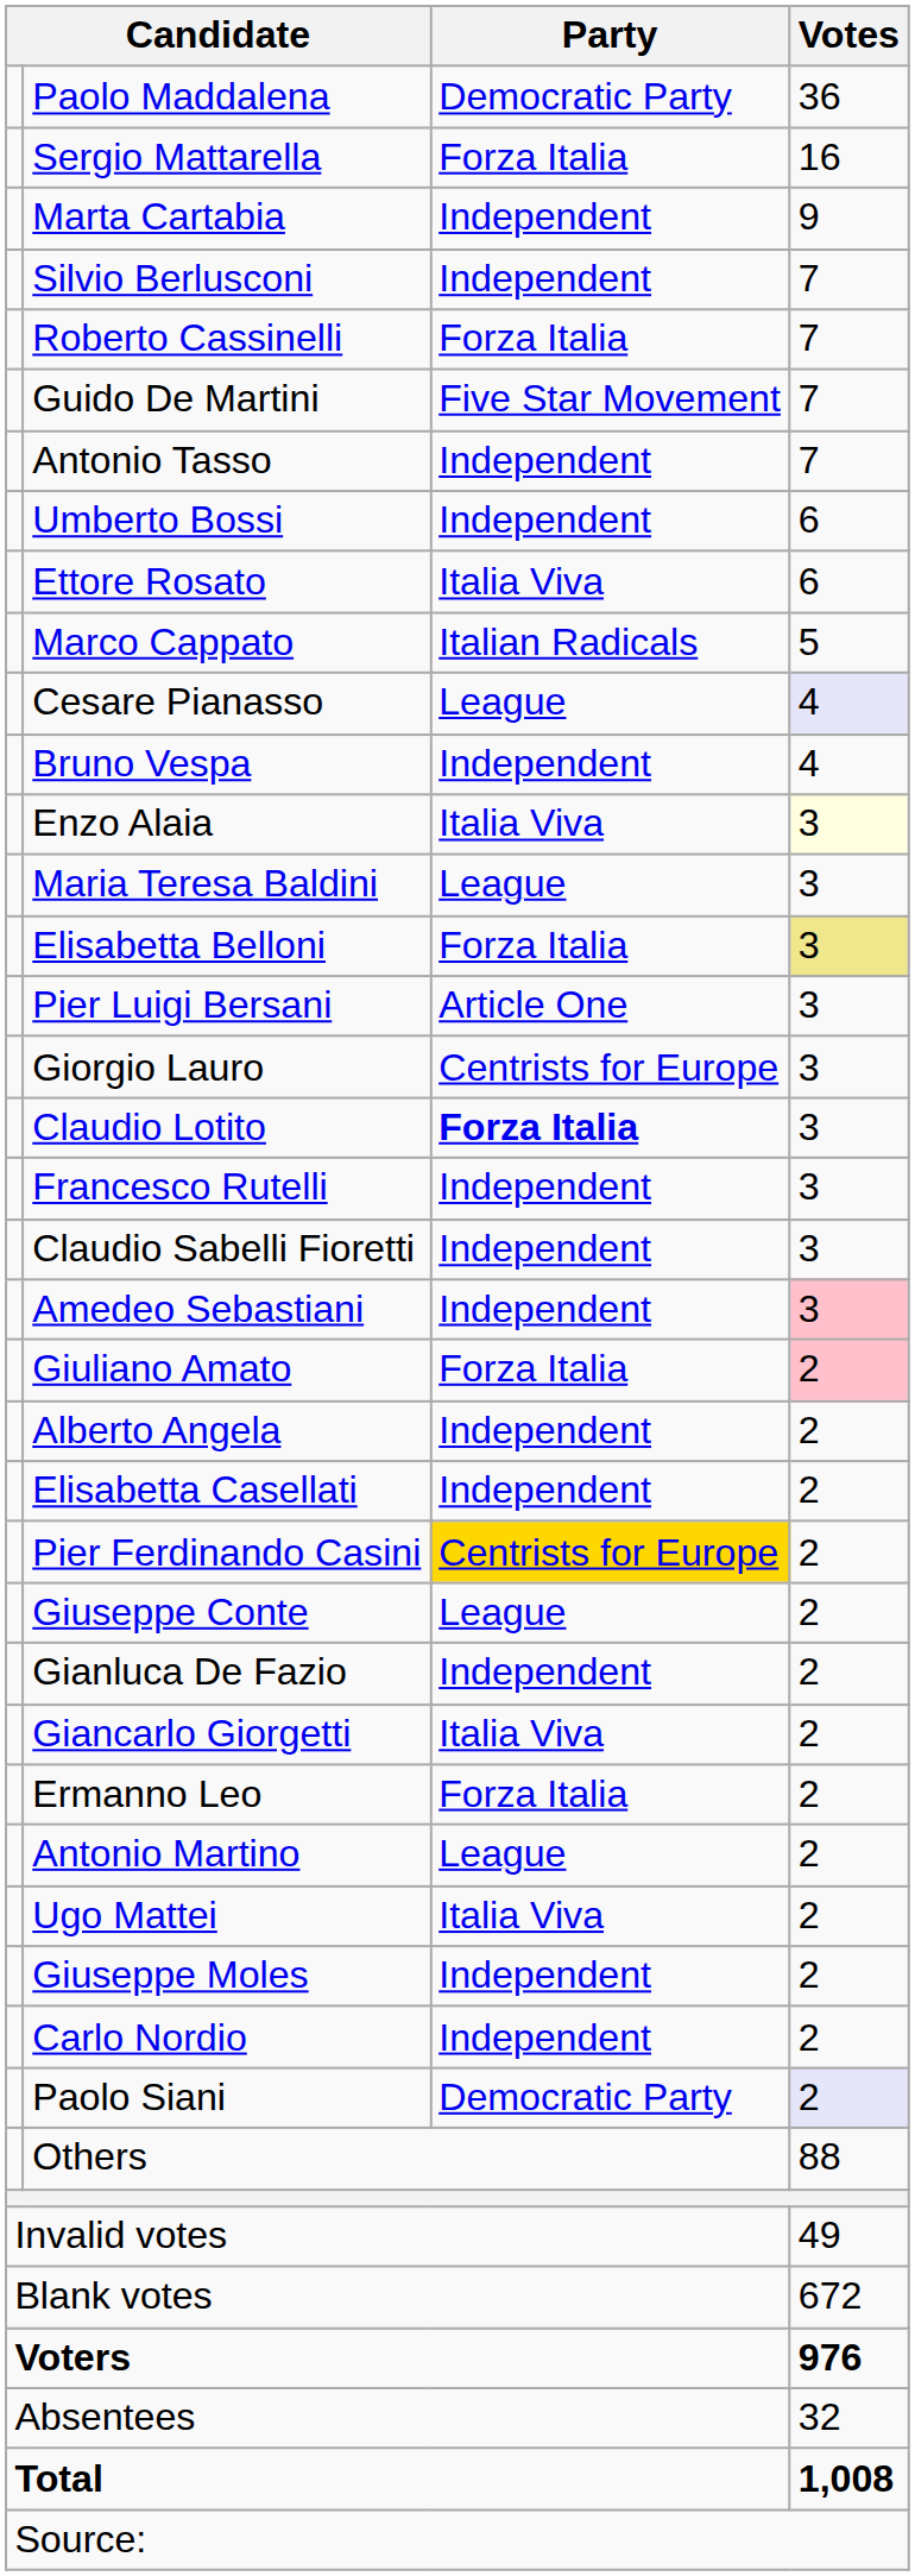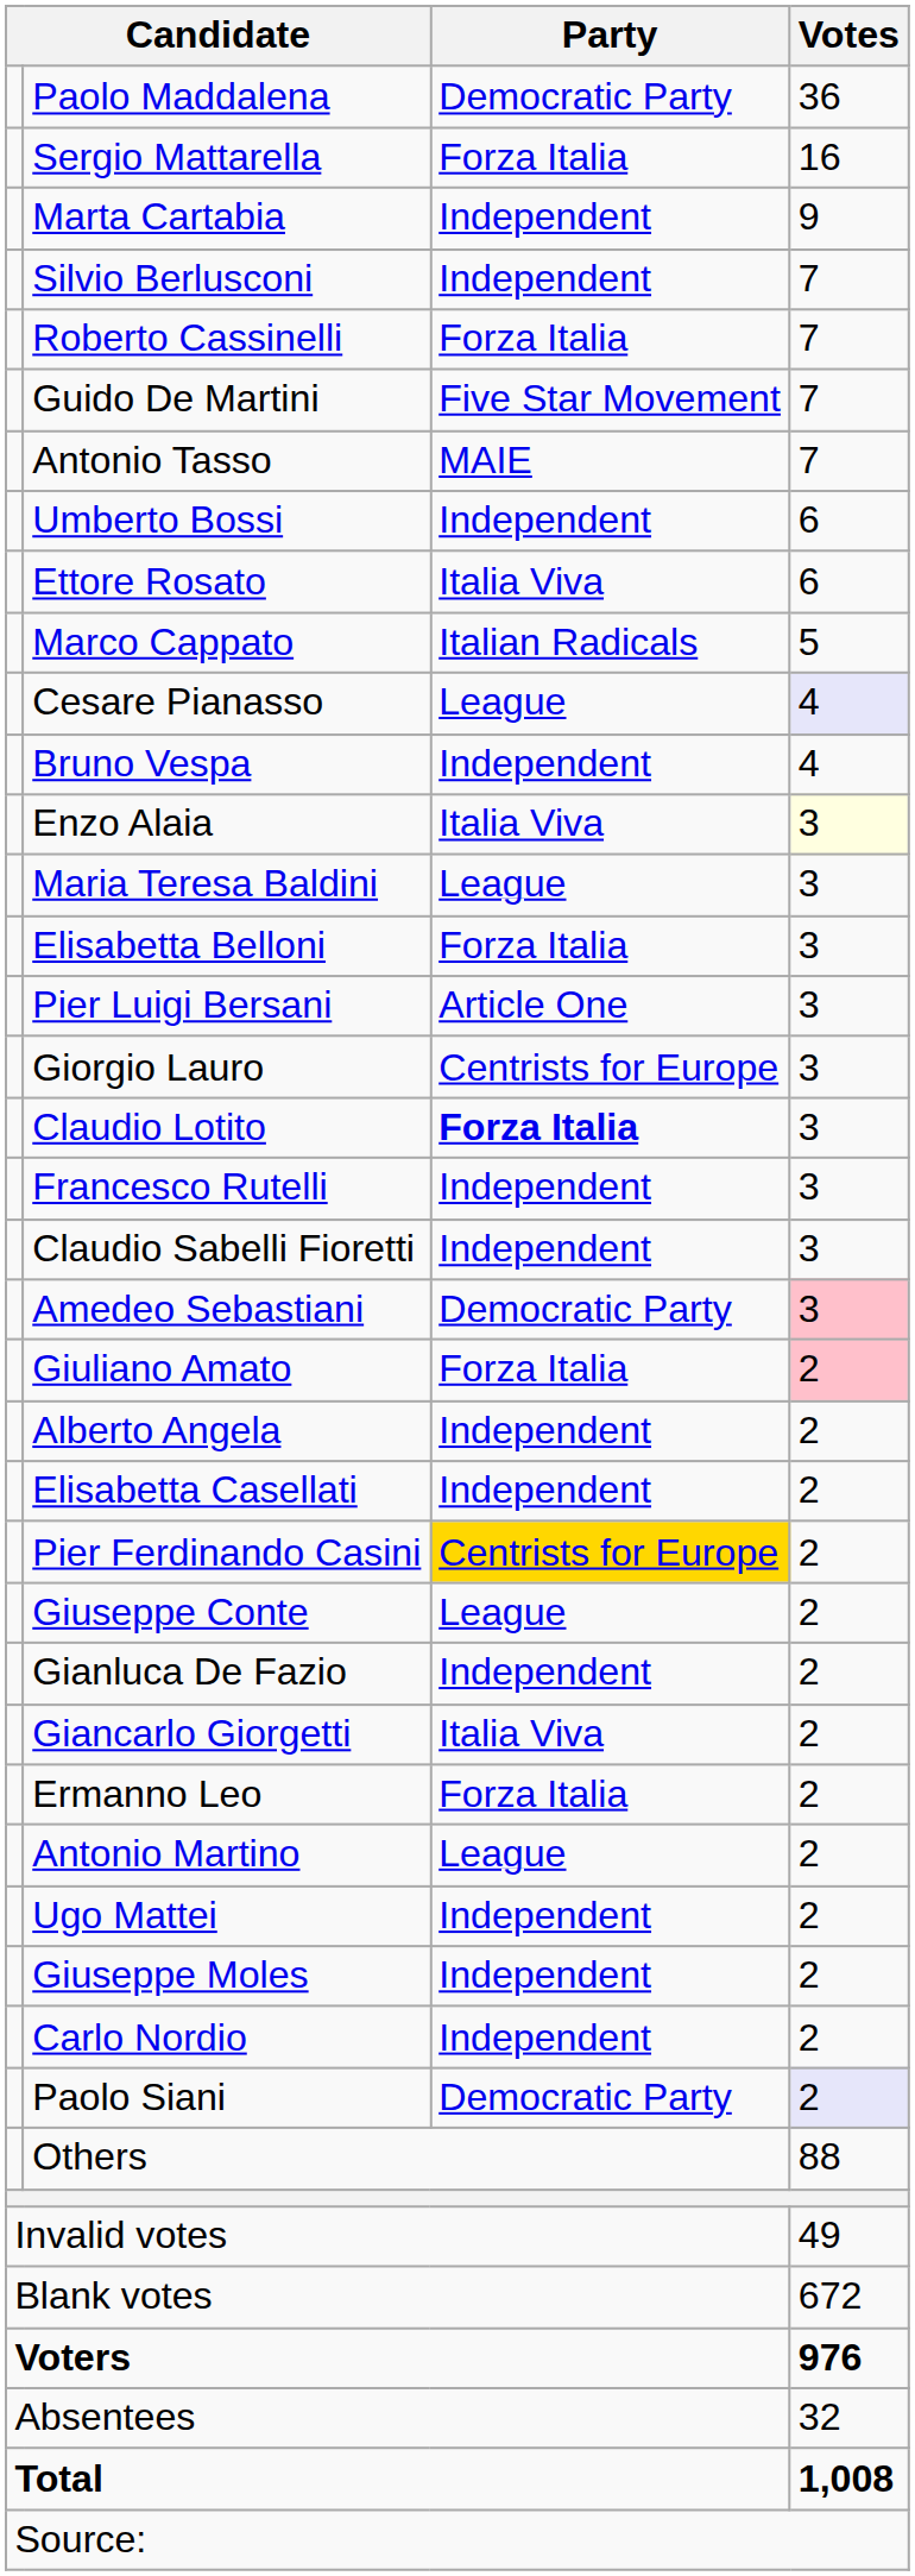 <table class="wikitable mw-collapsible mw-collapsed">
 <tr>
 <th colspan=2>Candidate</th>
 <th>Party</th>
 <th>Votes</th>
 </tr>
 <tr>
 <td bgcolor=></td>
 <td><a href='#'>Paolo Maddalena</a></td>
 <td><a href='#'>Democratic Party</a></td>
 <td>36</td>
 </tr>
 <tr>
 <td bgcolor=></td>
 <td><a href='#'>Sergio Mattarella</a></td>
 <td><a href='#'>Forza Italia</a></td>
 <td>16</td>
 </tr>
 <tr>
 <td bgcolor=></td>
 <td><a href='#'>Marta Cartabia</a></td>
 <td><a href='#'>Independent</a></td>
 <td>9</td>
 </tr>
 <tr>
 <td bgcolor=></td>
 <td><a href='#'>Silvio Berlusconi</a></td>
 <td><a href='#'>Independent</a></td>
 <td>7</td>
 </tr>
 <tr>
 <td bgcolor=></td>
 <td><a href='#'>Roberto Cassinelli</a></td>
 <td><a href='#'>Forza Italia</a></td>
 <td>7</td>
 </tr>
 <tr>
 <td bgcolor=></td>
 <td>Guido De Martini</td>
 <td><a href='#'>Five Star Movement</a></td>
 <td>7</td>
 </tr>
 <tr>
 <td bgcolor=></td>
 <td>Antonio Tasso</td>
-<td><a href='#'>Independent</a></td>
+<td><a href='#'>MAIE</a></td>
 <td>7</td>
 </tr>
 <tr>
 <td bgcolor=></td>
 <td><a href='#'>Umberto Bossi</a></td>
 <td><a href='#'>Independent</a></td>
 <td>6</td>
 </tr>
 <tr>
 <td bgcolor=></td>
 <td><a href='#'>Ettore Rosato</a></td>
 <td><a href='#'>Italia Viva</a></td>
 <td>6</td>
 </tr>
 <tr>
 <td bgcolor=></td>
 <td><a href='#'>Marco Cappato</a></td>
 <td><a href='#'>Italian Radicals</a></td>
 <td>5</td>
 </tr>
 <tr>
 <td bgcolor=></td>
 <td>Cesare Pianasso</td>
 <td><a href='#'>League</a></td>
 <td style="background: lavender;">4</td>
 </tr>
 <tr>
 <td bgcolor=></td>
 <td><a href='#'>Bruno Vespa</a></td>
 <td><a href='#'>Independent</a></td>
 <td>4</td>
 </tr>
 <tr>
 <td bgcolor=></td>
 <td>Enzo Alaia</td>
 <td><a href='#'>Italia Viva</a></td>
 <td style="background: lightyellow;">3</td>
 </tr>
 <tr>
 <td bgcolor=></td>
 <td><a href='#'>Maria Teresa Baldini</a></td>
 <td><a href='#'>League</a></td>
 <td>3</td>
 </tr>
 <tr>
 <td bgcolor=></td>
 <td><a href='#'>Elisabetta Belloni</a></td>
 <td><a href='#'>Forza Italia</a></td>
-<td style="background: khaki;">3</td>
+<td>3</td>
 </tr>
 <tr>
 <td bgcolor=></td>
 <td><a href='#'>Pier Luigi Bersani</a></td>
 <td><a href='#'>Article One</a></td>
 <td>3</td>
 </tr>
 <tr>
 <td bgcolor=></td>
 <td>Giorgio Lauro</td>
 <td><a href='#'>Centrists for Europe</a></td>
 <td>3</td>
 </tr>
 <tr>
 <td bgcolor=></td>
 <td><a href='#'>Claudio Lotito</a></td>
 <td><strong><a href='#'>Forza Italia</a></strong></td>
 <td>3</td>
 </tr>
 <tr>
 <td bgcolor=></td>
 <td><a href='#'>Francesco Rutelli</a></td>
 <td><a href='#'>Independent</a></td>
 <td>3</td>
 </tr>
 <tr>
 <td bgcolor=></td>
 <td>Claudio Sabelli Fioretti</td>
 <td><a href='#'>Independent</a></td>
 <td>3</td>
 </tr>
 <tr>
 <td bgcolor=></td>
 <td><a href='#'>Amedeo Sebastiani</a></td>
-<td><a href='#'>Independent</a></td>
+<td><a href='#'>Democratic Party</a></td>
 <td style="background: pink;">3</td>
 </tr>
 <tr>
 <td bgcolor=></td>
 <td><a href='#'>Giuliano Amato</a></td>
 <td><a href='#'>Forza Italia</a></td>
 <td style="background: pink;">2</td>
 </tr>
 <tr>
 <td bgcolor=></td>
 <td><a href='#'>Alberto Angela</a></td>
 <td><a href='#'>Independent</a></td>
 <td>2</td>
 </tr>
 <tr>
 <td bgcolor=></td>
 <td><a href='#'>Elisabetta Casellati</a></td>
 <td><a href='#'>Independent</a></td>
 <td>2</td>
 </tr>
 <tr>
 <td bgcolor=></td>
 <td><a href='#'>Pier Ferdinando Casini</a></td>
 <td style="background: gold;"><a href='#'>Centrists for Europe</a></td>
 <td>2</td>
 </tr>
 <tr>
 <td bgcolor=></td>
 <td><a href='#'>Giuseppe Conte</a></td>
 <td><a href='#'>League</a></td>
 <td>2</td>
 </tr>
 <tr>
 <td bgcolor=></td>
 <td>Gianluca De Fazio</td>
 <td><a href='#'>Independent</a></td>
 <td>2</td>
 </tr>
 <tr>
 <td bgcolor=></td>
 <td><a href='#'>Giancarlo Giorgetti</a></td>
 <td><a href='#'>Italia Viva</a></td>
 <td>2</td>
 </tr>
 <tr>
 <td bgcolor=></td>
 <td>Ermanno Leo</td>
 <td><a href='#'>Forza Italia</a></td>
 <td>2</td>
 </tr>
 <tr>
 <td bgcolor=></td>
 <td><a href='#'>Antonio Martino</a></td>
 <td><a href='#'>League</a></td>
 <td>2</td>
 </tr>
 <tr>
 <td bgcolor=></td>
 <td><a href='#'>Ugo Mattei</a></td>
-<td><a href='#'>Italia Viva</a></td>
+<td><a href='#'>Independent</a></td>
 <td>2</td>
 </tr>
 <tr>
 <td bgcolor=></td>
 <td><a href='#'>Giuseppe Moles</a></td>
 <td><a href='#'>Independent</a></td>
 <td>2</td>
 </tr>
 <tr>
 <td bgcolor=></td>
 <td><a href='#'>Carlo Nordio</a></td>
 <td><a href='#'>Independent</a></td>
 <td>2</td>
 </tr>
 <tr>
 <td bgcolor=></td>
 <td>Paolo Siani</td>
 <td><a href='#'>Democratic Party</a></td>
 <td style="background: lavender;">2</td>
 </tr>
 <tr>
 <td bgcolor=></td>
 <td colspan="2">Others</td>
 <td>88</td>
 </tr>
 <tr>
 <th colspan="4"></th>
 </tr>
 <tr>
 <td colspan="3" style="text-align:left">Invalid votes</td>
 <td>49</td>
 </tr>
 <tr>
 <td colspan="3" style="text-align:left">Blank votes</td>
 <td>672</td>
 </tr>
 <tr>
 <td colspan="3" style="text-align:left"><strong>Voters</strong></td>
 <td><strong>976</strong></td>
 </tr>
 <tr>
 <td colspan="3" style="text-align:left">Absentees</td>
 <td>32</td>
 </tr>
 <tr>
 <td colspan="3" style="text-align:left"><strong>Total</strong></td>
 <td><strong>1,008</strong></td>
 </tr>
 <tr>
 <td colspan="4">Source: </td>
 </tr>
 </table>
